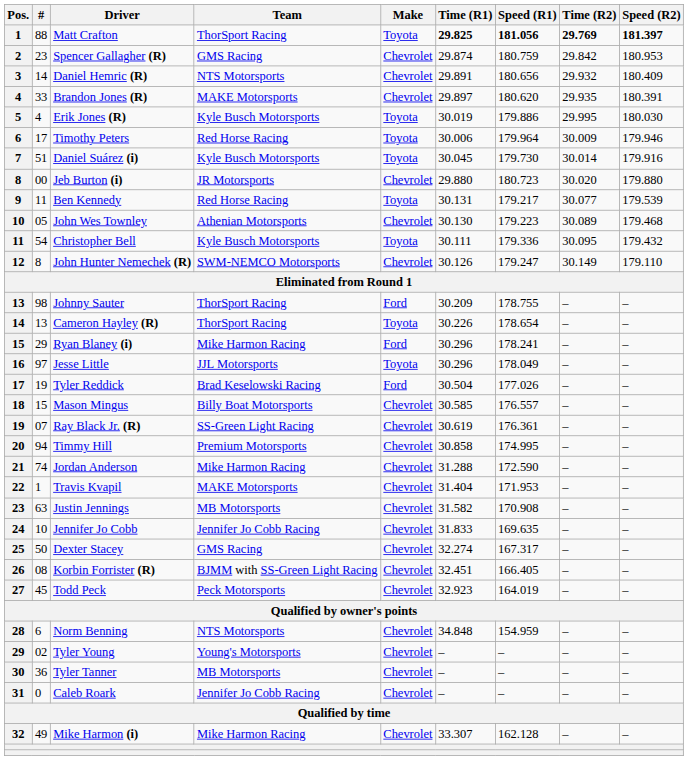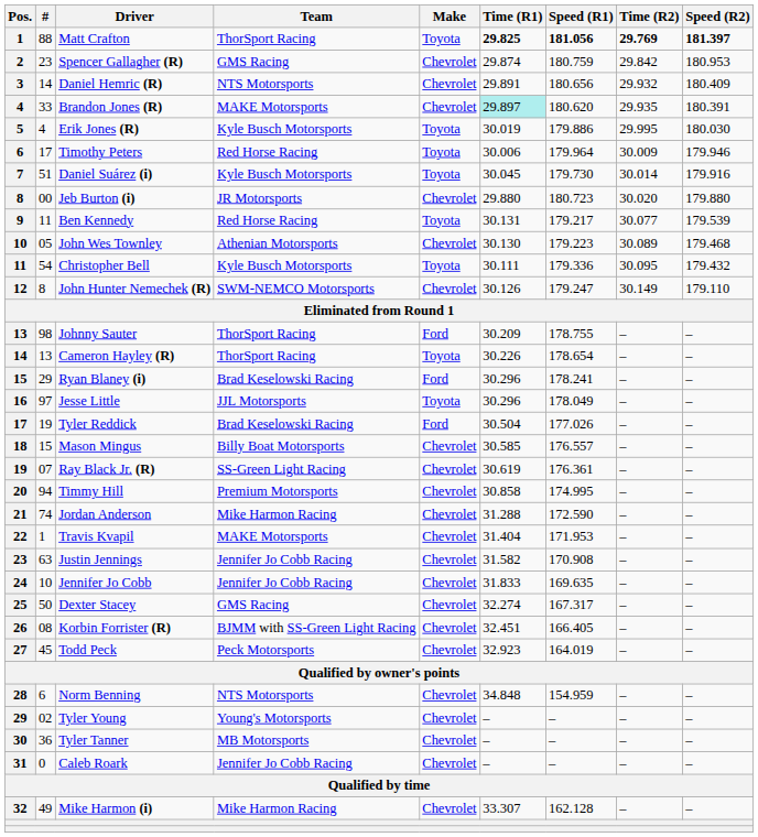 <table class="wikitable" style="font-size:95%">
 <tr>
 <th>Pos.</th>
 <th>#</th>
 <th>Driver</th>
 <th>Team</th>
 <th>Make</th>
 <th>Time (R1)</th>
 <th>Speed (R1)</th>
 <th>Time (R2)</th>
 <th>Speed (R2)</th>
 </tr>
 <tr>
 <th>1</th>
 <td>88</td>
 <td><a href='#'>Matt Crafton</a></td>
 <td><a href='#'>ThorSport Racing</a></td>
 <td><a href='#'>Toyota</a></td>
 <td><strong>29.825</strong></td>
 <td><strong>181.056</strong></td>
 <td><strong>29.769</strong></td>
 <td><strong>181.397</strong></td>
 </tr>
 <tr>
 <th>2</th>
 <td>23</td>
 <td><a href='#'>Spencer Gallagher</a> <strong>(R)</strong></td>
 <td><a href='#'>GMS Racing</a></td>
 <td><a href='#'>Chevrolet</a></td>
 <td>29.874</td>
 <td>180.759</td>
 <td>29.842</td>
 <td>180.953</td>
 </tr>
 <tr>
 <th>3</th>
 <td>14</td>
 <td><a href='#'>Daniel Hemric</a> <strong>(R)</strong></td>
 <td><a href='#'>NTS Motorsports</a></td>
 <td><a href='#'>Chevrolet</a></td>
 <td>29.891</td>
 <td>180.656</td>
 <td>29.932</td>
 <td>180.409</td>
 </tr>
 <tr>
 <th>4</th>
 <td>33</td>
 <td><a href='#'>Brandon Jones</a> <strong>(R)</strong></td>
 <td><a href='#'>MAKE Motorsports</a></td>
 <td><a href='#'>Chevrolet</a></td>
-<td>29.897</td>
+<td style="background: paleturquoise;">29.897</td>
 <td>180.620</td>
 <td>29.935</td>
 <td>180.391</td>
 </tr>
 <tr>
 <th>5</th>
 <td>4</td>
 <td><a href='#'>Erik Jones</a> <strong>(R)</strong></td>
 <td><a href='#'>Kyle Busch Motorsports</a></td>
 <td><a href='#'>Toyota</a></td>
 <td>30.019</td>
 <td>179.886</td>
 <td>29.995</td>
 <td>180.030</td>
 </tr>
 <tr>
 <th>6</th>
 <td>17</td>
 <td><a href='#'>Timothy Peters</a></td>
 <td><a href='#'>Red Horse Racing</a></td>
 <td><a href='#'>Toyota</a></td>
 <td>30.006</td>
 <td>179.964</td>
 <td>30.009</td>
 <td>179.946</td>
 </tr>
 <tr>
 <th>7</th>
 <td>51</td>
 <td><a href='#'>Daniel Suárez</a> <strong>(i)</strong></td>
 <td><a href='#'>Kyle Busch Motorsports</a></td>
 <td><a href='#'>Toyota</a></td>
 <td>30.045</td>
 <td>179.730</td>
 <td>30.014</td>
 <td>179.916</td>
 </tr>
 <tr>
 <th>8</th>
 <td>00</td>
 <td><a href='#'>Jeb Burton</a> <strong>(i)</strong></td>
 <td><a href='#'>JR Motorsports</a></td>
 <td><a href='#'>Chevrolet</a></td>
 <td>29.880</td>
 <td>180.723</td>
 <td>30.020</td>
 <td>179.880</td>
 </tr>
 <tr>
 <th>9</th>
 <td>11</td>
 <td><a href='#'>Ben Kennedy</a></td>
 <td><a href='#'>Red Horse Racing</a></td>
 <td><a href='#'>Toyota</a></td>
 <td>30.131</td>
 <td>179.217</td>
 <td>30.077</td>
 <td>179.539</td>
 </tr>
 <tr>
 <th>10</th>
 <td>05</td>
 <td><a href='#'>John Wes Townley</a></td>
 <td><a href='#'>Athenian Motorsports</a></td>
 <td><a href='#'>Chevrolet</a></td>
 <td>30.130</td>
 <td>179.223</td>
 <td>30.089</td>
 <td>179.468</td>
 </tr>
 <tr>
 <th>11</th>
 <td>54</td>
 <td><a href='#'>Christopher Bell</a></td>
 <td><a href='#'>Kyle Busch Motorsports</a></td>
 <td><a href='#'>Toyota</a></td>
 <td>30.111</td>
 <td>179.336</td>
 <td>30.095</td>
 <td>179.432</td>
 </tr>
 <tr>
 <th>12</th>
 <td>8</td>
 <td><a href='#'>John Hunter Nemechek</a> <strong>(R)</strong></td>
 <td><a href='#'>SWM-NEMCO Motorsports</a></td>
 <td><a href='#'>Chevrolet</a></td>
 <td>30.126</td>
 <td>179.247</td>
 <td>30.149</td>
 <td>179.110</td>
 </tr>
 <tr>
 <th colspan="9">Eliminated from Round 1</th>
 </tr>
 <tr>
 <th>13</th>
 <td>98</td>
 <td><a href='#'>Johnny Sauter</a></td>
 <td><a href='#'>ThorSport Racing</a></td>
 <td><a href='#'>Ford</a></td>
 <td>30.209</td>
 <td>178.755</td>
 <td>–</td>
 <td>–</td>
 </tr>
 <tr>
 <th>14</th>
 <td>13</td>
 <td><a href='#'>Cameron Hayley</a> <strong>(R)</strong></td>
 <td><a href='#'>ThorSport Racing</a></td>
 <td><a href='#'>Toyota</a></td>
 <td>30.226</td>
 <td>178.654</td>
 <td>–</td>
 <td>–</td>
 </tr>
 <tr>
 <th>15</th>
 <td>29</td>
 <td><a href='#'>Ryan Blaney</a> <strong>(i)</strong></td>
-<td><a href='#'>Mike Harmon Racing</a></td>
+<td><a href='#'>Brad Keselowski Racing</a></td>
 <td><a href='#'>Ford</a></td>
 <td>30.296</td>
 <td>178.241</td>
 <td>–</td>
 <td>–</td>
 </tr>
 <tr>
 <th>16</th>
 <td>97</td>
 <td><a href='#'>Jesse Little</a></td>
 <td><a href='#'>JJL Motorsports</a></td>
 <td><a href='#'>Toyota</a></td>
 <td>30.296</td>
 <td>178.049</td>
 <td>–</td>
 <td>–</td>
 </tr>
 <tr>
 <th>17</th>
 <td>19</td>
 <td><a href='#'>Tyler Reddick</a></td>
 <td><a href='#'>Brad Keselowski Racing</a></td>
 <td><a href='#'>Ford</a></td>
 <td>30.504</td>
 <td>177.026</td>
 <td>–</td>
 <td>–</td>
 </tr>
 <tr>
 <th>18</th>
 <td>15</td>
 <td><a href='#'>Mason Mingus</a></td>
 <td><a href='#'>Billy Boat Motorsports</a></td>
 <td><a href='#'>Chevrolet</a></td>
 <td>30.585</td>
 <td>176.557</td>
 <td>–</td>
 <td>–</td>
 </tr>
 <tr>
 <th>19</th>
 <td>07</td>
 <td><a href='#'>Ray Black Jr.</a> <strong>(R)</strong></td>
 <td><a href='#'>SS-Green Light Racing</a></td>
 <td><a href='#'>Chevrolet</a></td>
 <td>30.619</td>
 <td>176.361</td>
 <td>–</td>
 <td>–</td>
 </tr>
 <tr>
 <th>20</th>
 <td>94</td>
 <td><a href='#'>Timmy Hill</a></td>
 <td><a href='#'>Premium Motorsports</a></td>
 <td><a href='#'>Chevrolet</a></td>
 <td>30.858</td>
 <td>174.995</td>
 <td>–</td>
 <td>–</td>
 </tr>
 <tr>
 <th>21</th>
 <td>74</td>
 <td><a href='#'>Jordan Anderson</a></td>
 <td><a href='#'>Mike Harmon Racing</a></td>
 <td><a href='#'>Chevrolet</a></td>
 <td>31.288</td>
 <td>172.590</td>
 <td>–</td>
 <td>–</td>
 </tr>
 <tr>
 <th>22</th>
 <td>1</td>
 <td><a href='#'>Travis Kvapil</a></td>
 <td><a href='#'>MAKE Motorsports</a></td>
 <td><a href='#'>Chevrolet</a></td>
 <td>31.404</td>
 <td>171.953</td>
 <td>–</td>
 <td>–</td>
 </tr>
 <tr>
 <th>23</th>
 <td>63</td>
 <td><a href='#'>Justin Jennings</a></td>
-<td><a href='#'>MB Motorsports</a></td>
+<td><a href='#'>Jennifer Jo Cobb Racing</a></td>
 <td><a href='#'>Chevrolet</a></td>
 <td>31.582</td>
 <td>170.908</td>
 <td>–</td>
 <td>–</td>
 </tr>
 <tr>
 <th>24</th>
 <td>10</td>
 <td><a href='#'>Jennifer Jo Cobb</a></td>
 <td><a href='#'>Jennifer Jo Cobb Racing</a></td>
 <td><a href='#'>Chevrolet</a></td>
 <td>31.833</td>
 <td>169.635</td>
 <td>–</td>
 <td>–</td>
 </tr>
 <tr>
 <th>25</th>
 <td>50</td>
 <td><a href='#'>Dexter Stacey</a></td>
 <td><a href='#'>GMS Racing</a></td>
 <td><a href='#'>Chevrolet</a></td>
 <td>32.274</td>
 <td>167.317</td>
 <td>–</td>
 <td>–</td>
 </tr>
 <tr>
 <th>26</th>
 <td>08</td>
 <td><a href='#'>Korbin Forrister</a> <strong>(R)</strong></td>
 <td><a href='#'>BJMM</a> with <a href='#'>SS-Green Light Racing</a></td>
 <td><a href='#'>Chevrolet</a></td>
 <td>32.451</td>
 <td>166.405</td>
 <td>–</td>
 <td>–</td>
 </tr>
 <tr>
 <th>27</th>
 <td>45</td>
 <td><a href='#'>Todd Peck</a></td>
 <td><a href='#'>Peck Motorsports</a></td>
 <td><a href='#'>Chevrolet</a></td>
 <td>32.923</td>
 <td>164.019</td>
 <td>–</td>
 <td>–</td>
 </tr>
 <tr>
 <th colspan="9">Qualified by owner's points</th>
 </tr>
 <tr>
 <th>28</th>
 <td>6</td>
 <td><a href='#'>Norm Benning</a></td>
 <td><a href='#'>NTS Motorsports</a></td>
 <td><a href='#'>Chevrolet</a></td>
 <td>34.848</td>
 <td>154.959</td>
 <td>–</td>
 <td>–</td>
 </tr>
 <tr>
 <th>29</th>
 <td>02</td>
 <td><a href='#'>Tyler Young</a></td>
 <td><a href='#'>Young's Motorsports</a></td>
 <td><a href='#'>Chevrolet</a></td>
 <td>–</td>
 <td>–</td>
 <td>–</td>
 <td>–</td>
 </tr>
 <tr>
 <th>30</th>
 <td>36</td>
 <td><a href='#'>Tyler Tanner</a></td>
 <td><a href='#'>MB Motorsports</a></td>
 <td><a href='#'>Chevrolet</a></td>
 <td>–</td>
 <td>–</td>
 <td>–</td>
 <td>–</td>
 </tr>
 <tr>
 <th>31</th>
 <td>0</td>
 <td><a href='#'>Caleb Roark</a></td>
 <td><a href='#'>Jennifer Jo Cobb Racing</a></td>
 <td><a href='#'>Chevrolet</a></td>
 <td>–</td>
 <td>–</td>
 <td>–</td>
 <td>–</td>
 </tr>
 <tr>
 <th colspan="9">Qualified by time</th>
 </tr>
 <tr>
 <th>32</th>
 <td>49</td>
 <td><a href='#'>Mike Harmon</a> <strong>(i)</strong></td>
 <td><a href='#'>Mike Harmon Racing</a></td>
 <td><a href='#'>Chevrolet</a></td>
 <td>33.307</td>
 <td>162.128</td>
 <td>–</td>
 <td>–</td>
 </tr>
 <tr>
 <th colspan="9"></th>
 </tr>
 <tr>
 <th colspan="9"></th>
 </tr>
 </table>
